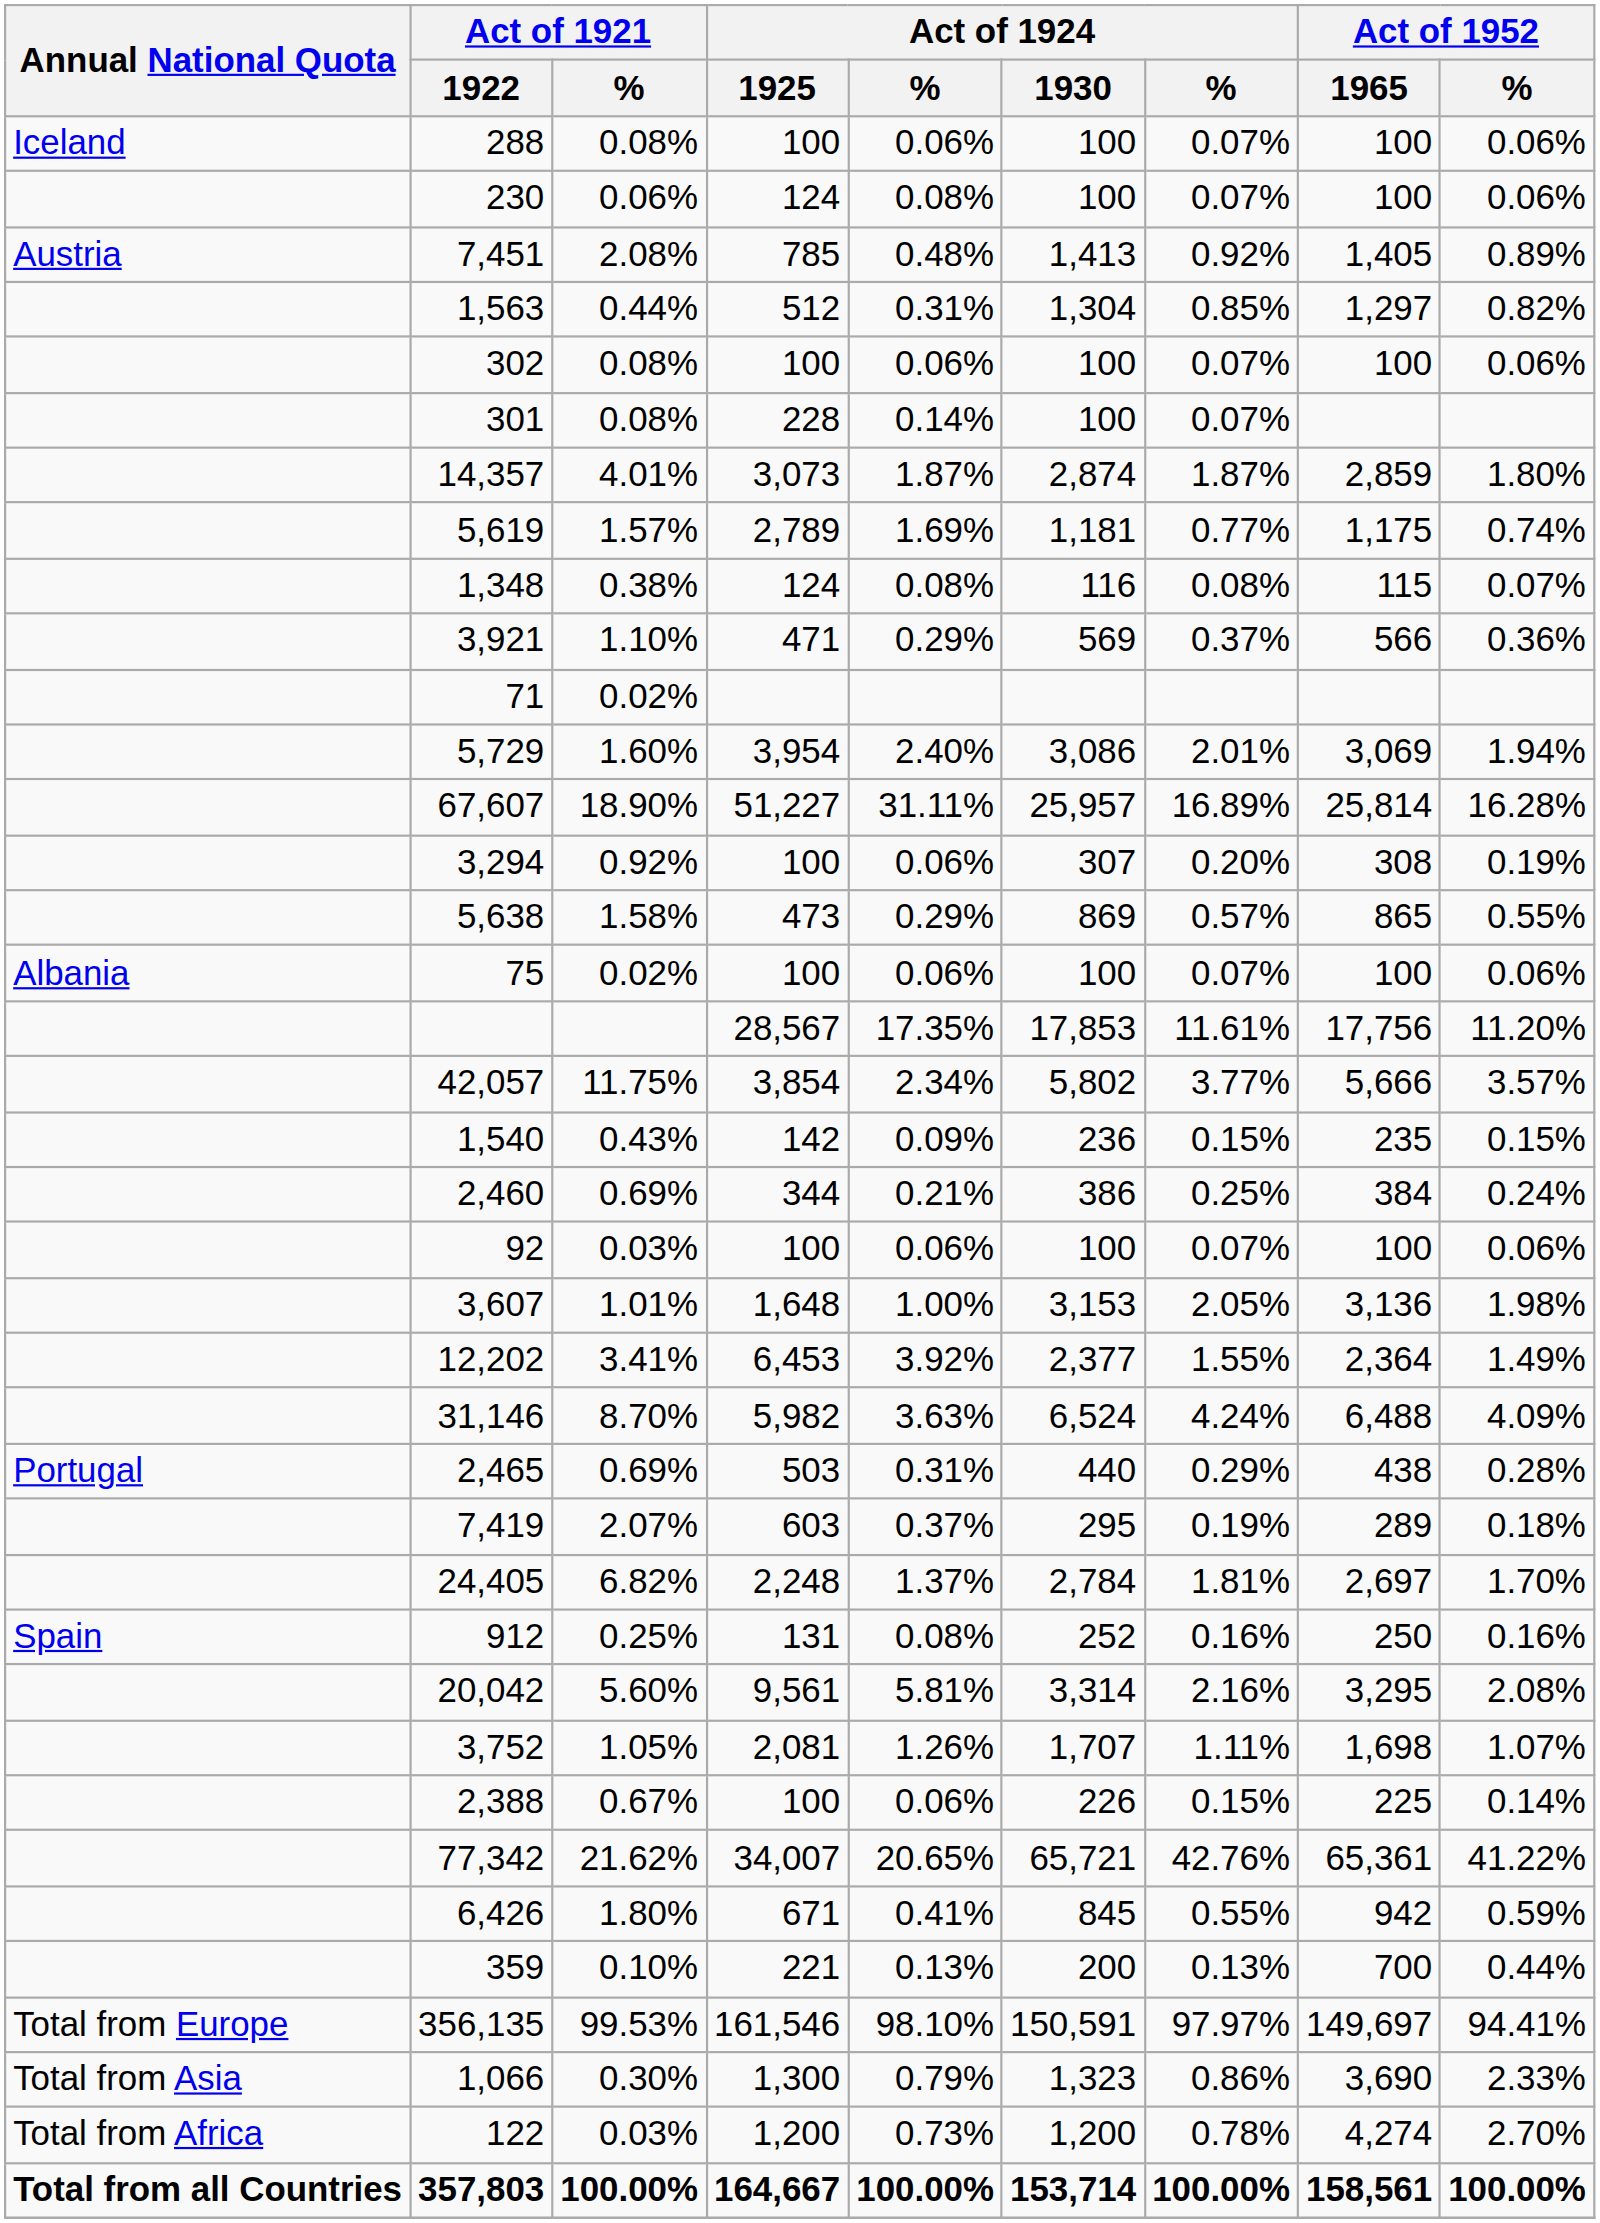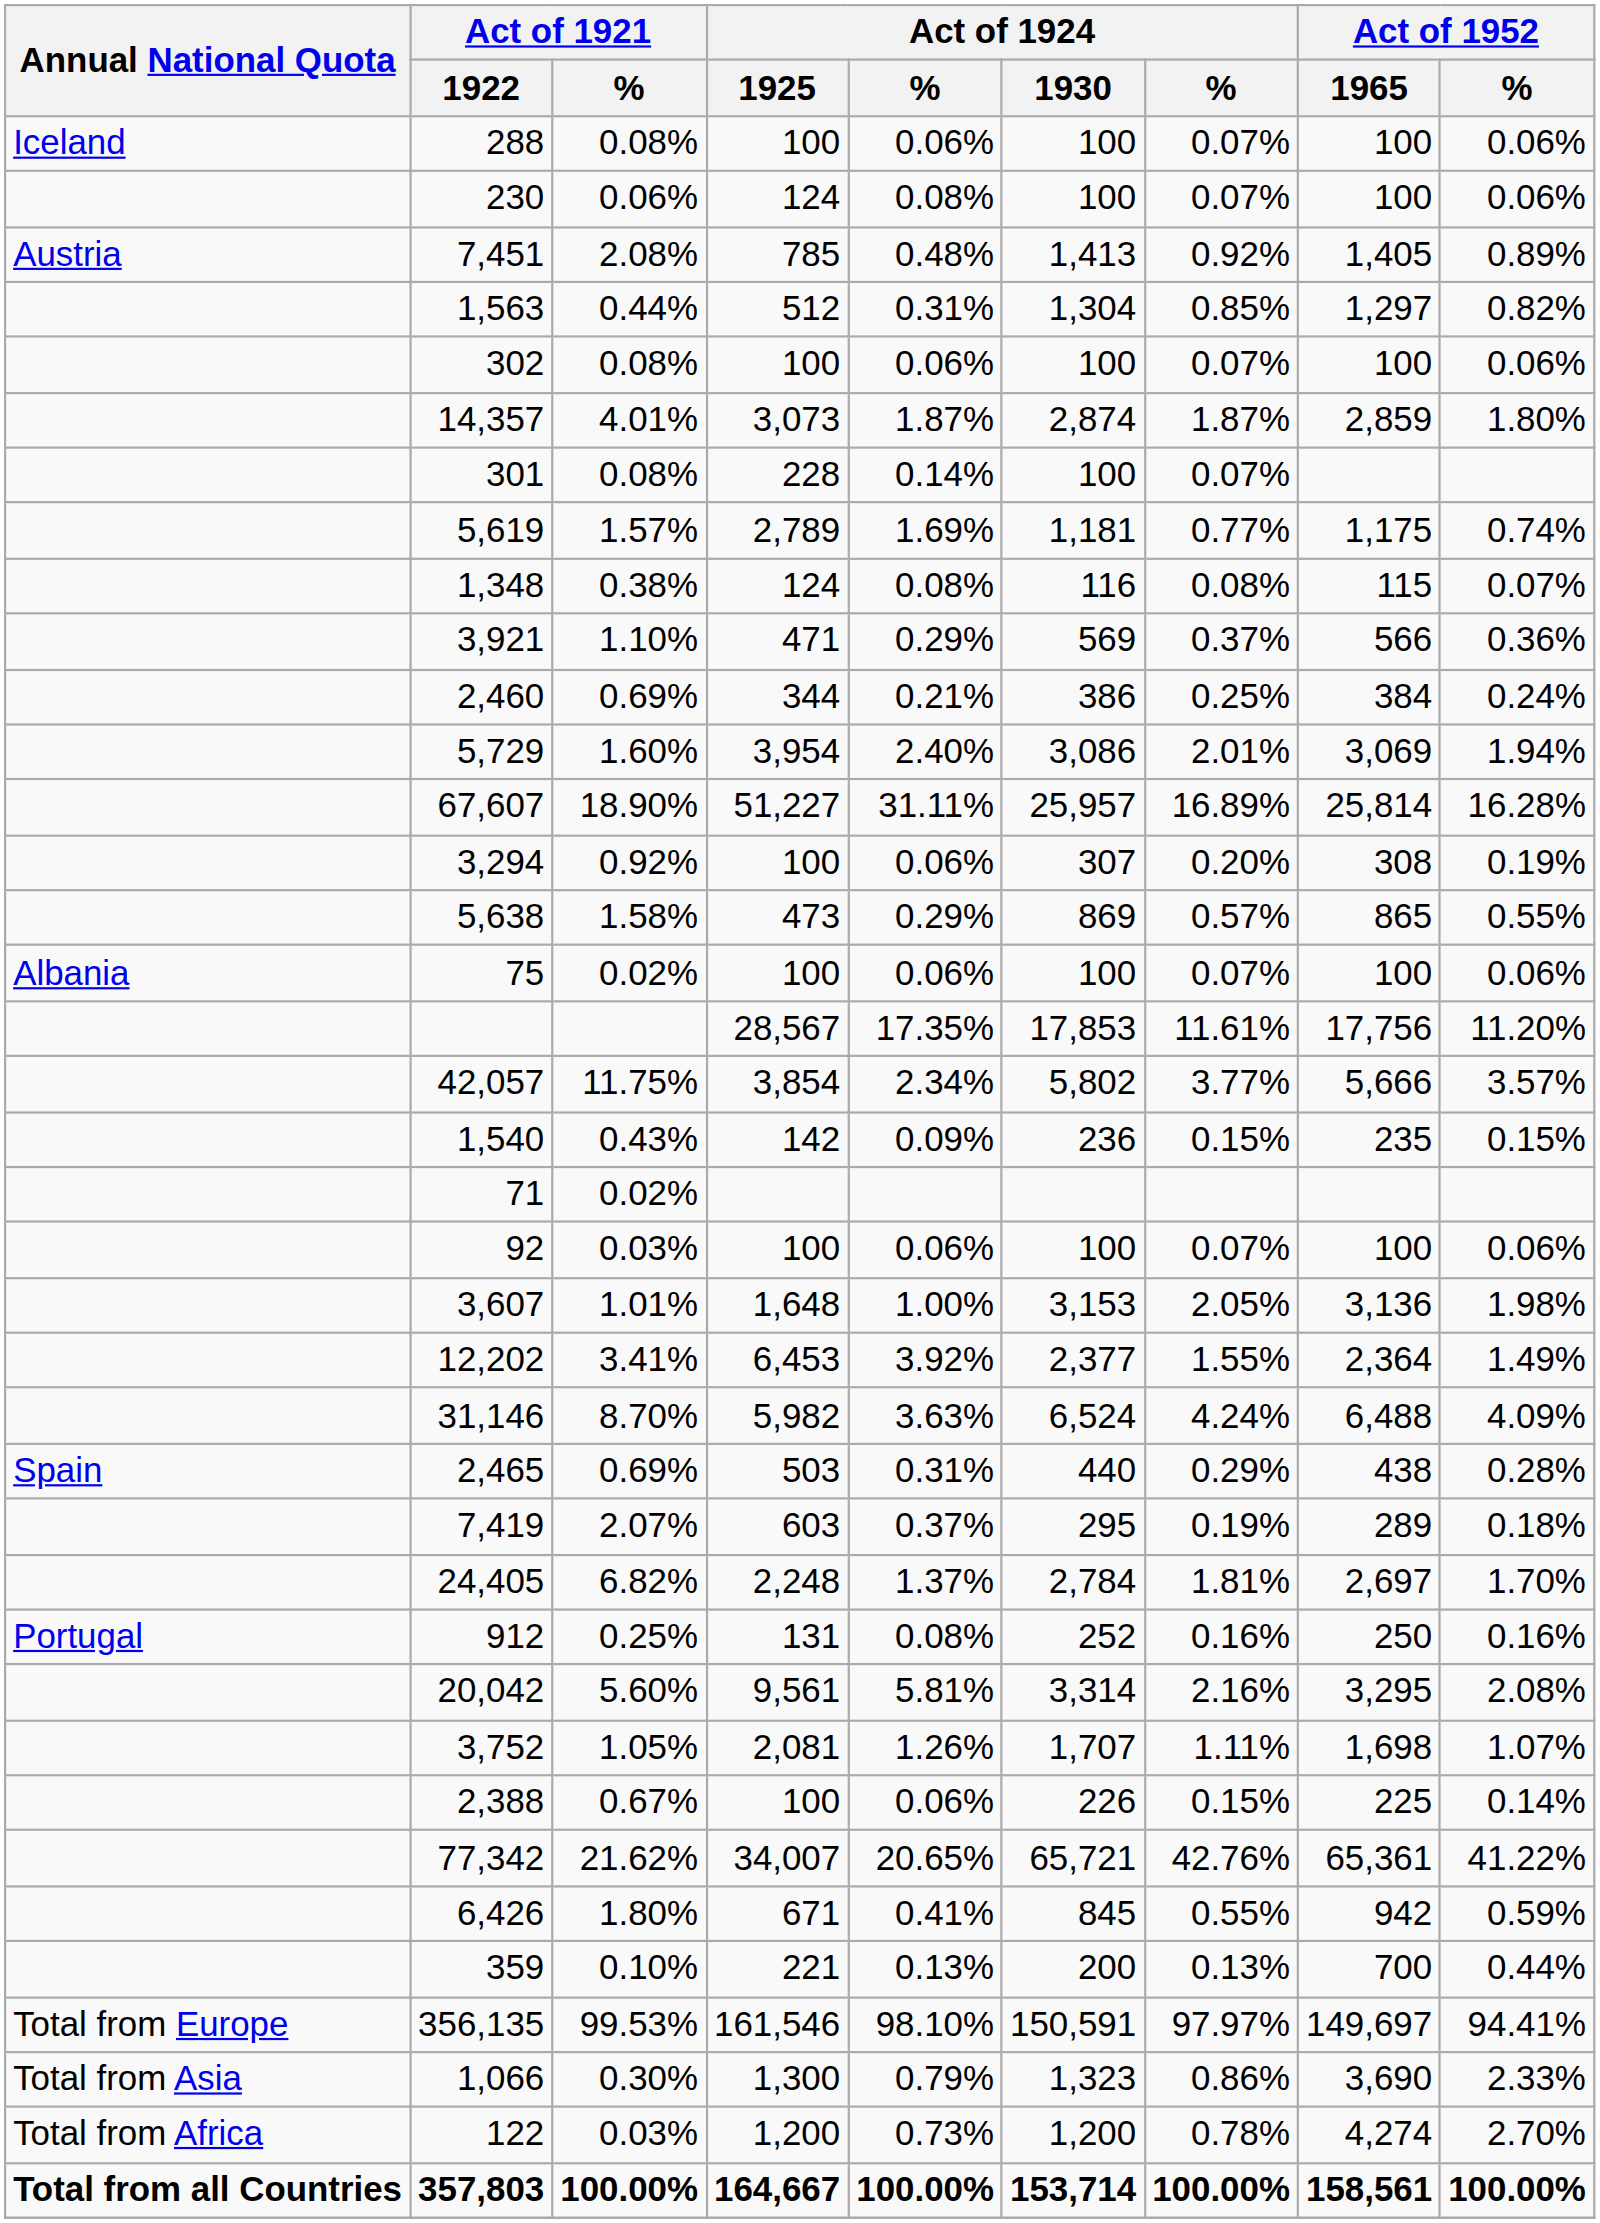 <table class="wikitable sortable" style="text-align:right">
 <tr>
 <th rowspan="2">Annual <a href='#'>National Quota</a></th>
 <th colspan="2"><a href='#'>Act of 1921</a></th>
 <th colspan="4">Act of 1924</th>
 <th colspan="2"><a href='#'>Act of 1952</a></th>
 </tr>
 <tr>
 <th>1922</th>
 <th>%</th>
 <th>1925</th>
 <th>%</th>
 <th>1930</th>
 <th>%</th>
 <th>1965</th>
 <th>%</th>
 </tr>
 <tr>
 <td align="left"> <a href='#'>Iceland</a></td>
 <td>288</td>
 <td>0.08%</td>
 <td>100</td>
 <td>0.06%</td>
 <td>100</td>
 <td>0.07%</td>
 <td>100</td>
 <td>0.06%</td>
 </tr>
 <tr>
 <td align="left"></td>
 <td>230</td>
 <td>0.06%</td>
 <td>124</td>
 <td>0.08%</td>
 <td>100</td>
 <td>0.07%</td>
 <td>100</td>
 <td>0.06%</td>
 </tr>
 <tr>
 <td align="left"> <a href='#'>Austria</a></td>
 <td>7,451</td>
 <td>2.08%</td>
 <td>785</td>
 <td>0.48%</td>
 <td>1,413</td>
 <td>0.92%</td>
 <td>1,405</td>
 <td>0.89%</td>
 </tr>
 <tr>
 <td align="left"></td>
 <td>1,563</td>
 <td>0.44%</td>
 <td>512</td>
 <td>0.31%</td>
 <td>1,304</td>
 <td>0.85%</td>
 <td>1,297</td>
 <td>0.82%</td>
 </tr>
 <tr>
 <td align="left"></td>
 <td>302</td>
 <td>0.08%</td>
 <td>100</td>
 <td>0.06%</td>
 <td>100</td>
 <td>0.07%</td>
 <td>100</td>
 <td>0.06%</td>
 </tr>
 <tr>
 <td align="left"></td>
+<td>14,357</td>
+<td>4.01%</td>
+<td>3,073</td>
+<td>1.87%</td>
+<td>2,874</td>
+<td>1.87%</td>
+<td>2,859</td>
+<td>1.80%</td>
+</tr>
+<tr>
+<td align="left"></td>
 <td>301</td>
 <td>0.08%</td>
 <td>228</td>
 <td>0.14%</td>
 <td>100</td>
 <td>0.07%</td>
 <td></td>
 <td></td>
-</tr>
-<tr>
-<td align="left"></td>
-<td>14,357</td>
-<td>4.01%</td>
-<td>3,073</td>
-<td>1.87%</td>
-<td>2,874</td>
-<td>1.87%</td>
-<td>2,859</td>
-<td>1.80%</td>
 </tr>
 <tr>
 <td align="left"></td>
 <td>5,619</td>
 <td>1.57%</td>
 <td>2,789</td>
 <td>1.69%</td>
 <td>1,181</td>
 <td>0.77%</td>
 <td>1,175</td>
 <td>0.74%</td>
 </tr>
 <tr>
 <td align="left"></td>
 <td>1,348</td>
 <td>0.38%</td>
 <td>124</td>
 <td>0.08%</td>
 <td>116</td>
 <td>0.08%</td>
 <td>115</td>
 <td>0.07%</td>
 </tr>
 <tr>
 <td align="left"></td>
 <td>3,921</td>
 <td>1.10%</td>
 <td>471</td>
 <td>0.29%</td>
 <td>569</td>
 <td>0.37%</td>
 <td>566</td>
 <td>0.36%</td>
 </tr>
 <tr>
 <td align="left"></td>
-<td>71</td>
-<td>0.02%</td>
-<td></td>
-<td></td>
-<td></td>
-<td></td>
-<td></td>
-<td></td>
+<td>2,460</td>
+<td>0.69%</td>
+<td>344</td>
+<td>0.21%</td>
+<td>386</td>
+<td>0.25%</td>
+<td>384</td>
+<td>0.24%</td>
 </tr>
 <tr>
 <td align="left"></td>
 <td>5,729</td>
 <td>1.60%</td>
 <td>3,954</td>
 <td>2.40%</td>
 <td>3,086</td>
 <td>2.01%</td>
 <td>3,069</td>
 <td>1.94%</td>
 </tr>
 <tr>
 <td align="left"></td>
 <td>67,607</td>
 <td>18.90%</td>
 <td>51,227</td>
 <td>31.11%</td>
 <td>25,957</td>
 <td>16.89%</td>
 <td>25,814</td>
 <td>16.28%</td>
 </tr>
 <tr>
 <td align="left"></td>
 <td>3,294</td>
 <td>0.92%</td>
 <td>100</td>
 <td>0.06%</td>
 <td>307</td>
 <td>0.20%</td>
 <td>308</td>
 <td>0.19%</td>
 </tr>
 <tr>
 <td align="left"></td>
 <td>5,638</td>
 <td>1.58%</td>
 <td>473</td>
 <td>0.29%</td>
 <td>869</td>
 <td>0.57%</td>
 <td>865</td>
 <td>0.55%</td>
 </tr>
 <tr>
 <td align="left"> <a href='#'>Albania</a></td>
 <td>75</td>
 <td>0.02%</td>
 <td>100</td>
 <td>0.06%</td>
 <td>100</td>
 <td>0.07%</td>
 <td>100</td>
 <td>0.06%</td>
 </tr>
 <tr>
 <td align="left"></td>
 <td></td>
 <td></td>
 <td>28,567</td>
 <td>17.35%</td>
 <td>17,853</td>
 <td>11.61%</td>
 <td>17,756</td>
 <td>11.20%</td>
 </tr>
 <tr>
 <td align="left"></td>
 <td>42,057</td>
 <td>11.75%</td>
 <td>3,854</td>
 <td>2.34%</td>
 <td>5,802</td>
 <td>3.77%</td>
 <td>5,666</td>
 <td>3.57%</td>
 </tr>
 <tr>
 <td align="left"></td>
 <td>1,540</td>
 <td>0.43%</td>
 <td>142</td>
 <td>0.09%</td>
 <td>236</td>
 <td>0.15%</td>
 <td>235</td>
 <td>0.15%</td>
 </tr>
 <tr>
 <td align="left"></td>
-<td>2,460</td>
-<td>0.69%</td>
-<td>344</td>
-<td>0.21%</td>
-<td>386</td>
-<td>0.25%</td>
-<td>384</td>
-<td>0.24%</td>
+<td>71</td>
+<td>0.02%</td>
+<td></td>
+<td></td>
+<td></td>
+<td></td>
+<td></td>
+<td></td>
 </tr>
 <tr>
 <td align="left"></td>
 <td>92</td>
 <td>0.03%</td>
 <td>100</td>
 <td>0.06%</td>
 <td>100</td>
 <td>0.07%</td>
 <td>100</td>
 <td>0.06%</td>
 </tr>
 <tr>
 <td align="left"></td>
 <td>3,607</td>
 <td>1.01%</td>
 <td>1,648</td>
 <td>1.00%</td>
 <td>3,153</td>
 <td>2.05%</td>
 <td>3,136</td>
 <td>1.98%</td>
 </tr>
 <tr>
 <td align="left"></td>
 <td>12,202</td>
 <td>3.41%</td>
 <td>6,453</td>
 <td>3.92%</td>
 <td>2,377</td>
 <td>1.55%</td>
 <td>2,364</td>
 <td>1.49%</td>
 </tr>
 <tr>
 <td align="left"></td>
 <td>31,146</td>
 <td>8.70%</td>
 <td>5,982</td>
 <td>3.63%</td>
 <td>6,524</td>
 <td>4.24%</td>
 <td>6,488</td>
 <td>4.09%</td>
 </tr>
 <tr>
-<td align="left"> <a href='#'>Portugal</a></td>
+<td align="left"> <a href='#'>Spain</a></td>
 <td>2,465</td>
 <td>0.69%</td>
 <td>503</td>
 <td>0.31%</td>
 <td>440</td>
 <td>0.29%</td>
 <td>438</td>
 <td>0.28%</td>
 </tr>
 <tr>
 <td align="left"></td>
 <td>7,419</td>
 <td>2.07%</td>
 <td>603</td>
 <td>0.37%</td>
 <td>295</td>
 <td>0.19%</td>
 <td>289</td>
 <td>0.18%</td>
 </tr>
 <tr>
 <td align="left"></td>
 <td>24,405</td>
 <td>6.82%</td>
 <td>2,248</td>
 <td>1.37%</td>
 <td>2,784</td>
 <td>1.81%</td>
 <td>2,697</td>
 <td>1.70%</td>
 </tr>
 <tr>
-<td align="left"> <a href='#'>Spain</a></td>
+<td align="left"> <a href='#'>Portugal</a></td>
 <td>912</td>
 <td>0.25%</td>
 <td>131</td>
 <td>0.08%</td>
 <td>252</td>
 <td>0.16%</td>
 <td>250</td>
 <td>0.16%</td>
 </tr>
 <tr>
 <td align="left"></td>
 <td>20,042</td>
 <td>5.60%</td>
 <td>9,561</td>
 <td>5.81%</td>
 <td>3,314</td>
 <td>2.16%</td>
 <td>3,295</td>
 <td>2.08%</td>
 </tr>
 <tr>
 <td align="left"></td>
 <td>3,752</td>
 <td>1.05%</td>
 <td>2,081</td>
 <td>1.26%</td>
 <td>1,707</td>
 <td>1.11%</td>
 <td>1,698</td>
 <td>1.07%</td>
 </tr>
 <tr>
 <td align="left"></td>
 <td>2,388</td>
 <td>0.67%</td>
 <td>100</td>
 <td>0.06%</td>
 <td>226</td>
 <td>0.15%</td>
 <td>225</td>
 <td>0.14%</td>
 </tr>
 <tr>
 <td align="left"></td>
 <td>77,342</td>
 <td>21.62%</td>
 <td>34,007</td>
 <td>20.65%</td>
 <td>65,721</td>
 <td>42.76%</td>
 <td>65,361</td>
 <td>41.22%</td>
 </tr>
 <tr>
 <td align="left"></td>
 <td>6,426</td>
 <td>1.80%</td>
 <td>671</td>
 <td>0.41%</td>
 <td>845</td>
 <td>0.55%</td>
 <td>942</td>
 <td>0.59%</td>
 </tr>
 <tr>
 <td align="left"></td>
 <td>359</td>
 <td>0.10%</td>
 <td>221</td>
 <td>0.13%</td>
 <td>200</td>
 <td>0.13%</td>
 <td>700</td>
 <td>0.44%</td>
 </tr>
 <tr>
 <td align="left">Total from <a href='#'>Europe</a></td>
 <td>356,135</td>
 <td>99.53%</td>
 <td>161,546</td>
 <td>98.10%</td>
 <td>150,591</td>
 <td>97.97%</td>
 <td>149,697</td>
 <td>94.41%</td>
 </tr>
 <tr>
 <td align="left">Total from <a href='#'>Asia</a></td>
 <td>1,066</td>
 <td>0.30%</td>
 <td>1,300</td>
 <td>0.79%</td>
 <td>1,323</td>
 <td>0.86%</td>
 <td>3,690</td>
 <td>2.33%</td>
 </tr>
 <tr>
 <td align="left">Total from <a href='#'>Africa</a></td>
 <td>122</td>
 <td>0.03%</td>
 <td>1,200</td>
 <td>0.73%</td>
 <td>1,200</td>
 <td>0.78%</td>
 <td>4,274</td>
 <td>2.70%</td>
 </tr>
 <tr>
 <td align="left"><strong>Total from all Countries</strong></td>
 <td><strong>357,803</strong></td>
 <td><strong>100.00%</strong></td>
 <td><strong>164,667</strong></td>
 <td><strong>100.00%</strong></td>
 <td><strong>153,714</strong></td>
 <td><strong>100.00%</strong></td>
 <td><strong>158,561</strong></td>
 <td><strong>100.00%</strong></td>
 </tr>
 <tr>
 </tr>
 </table>
